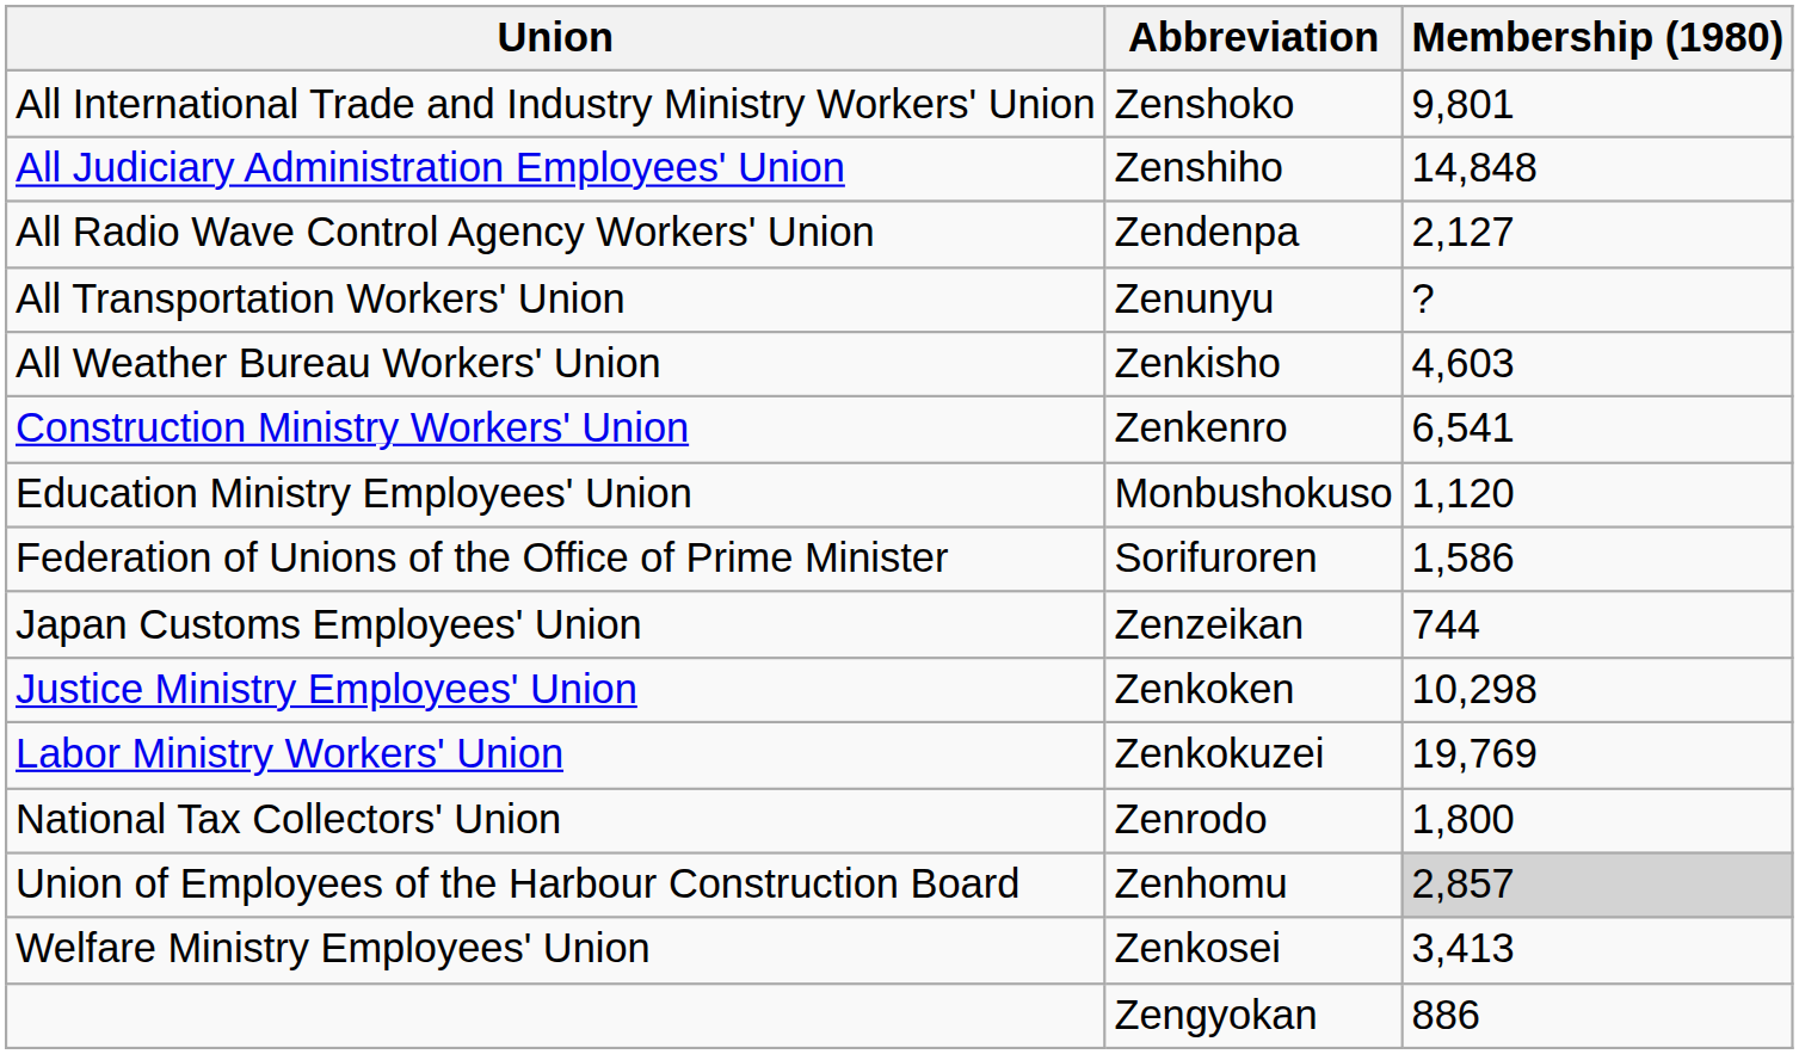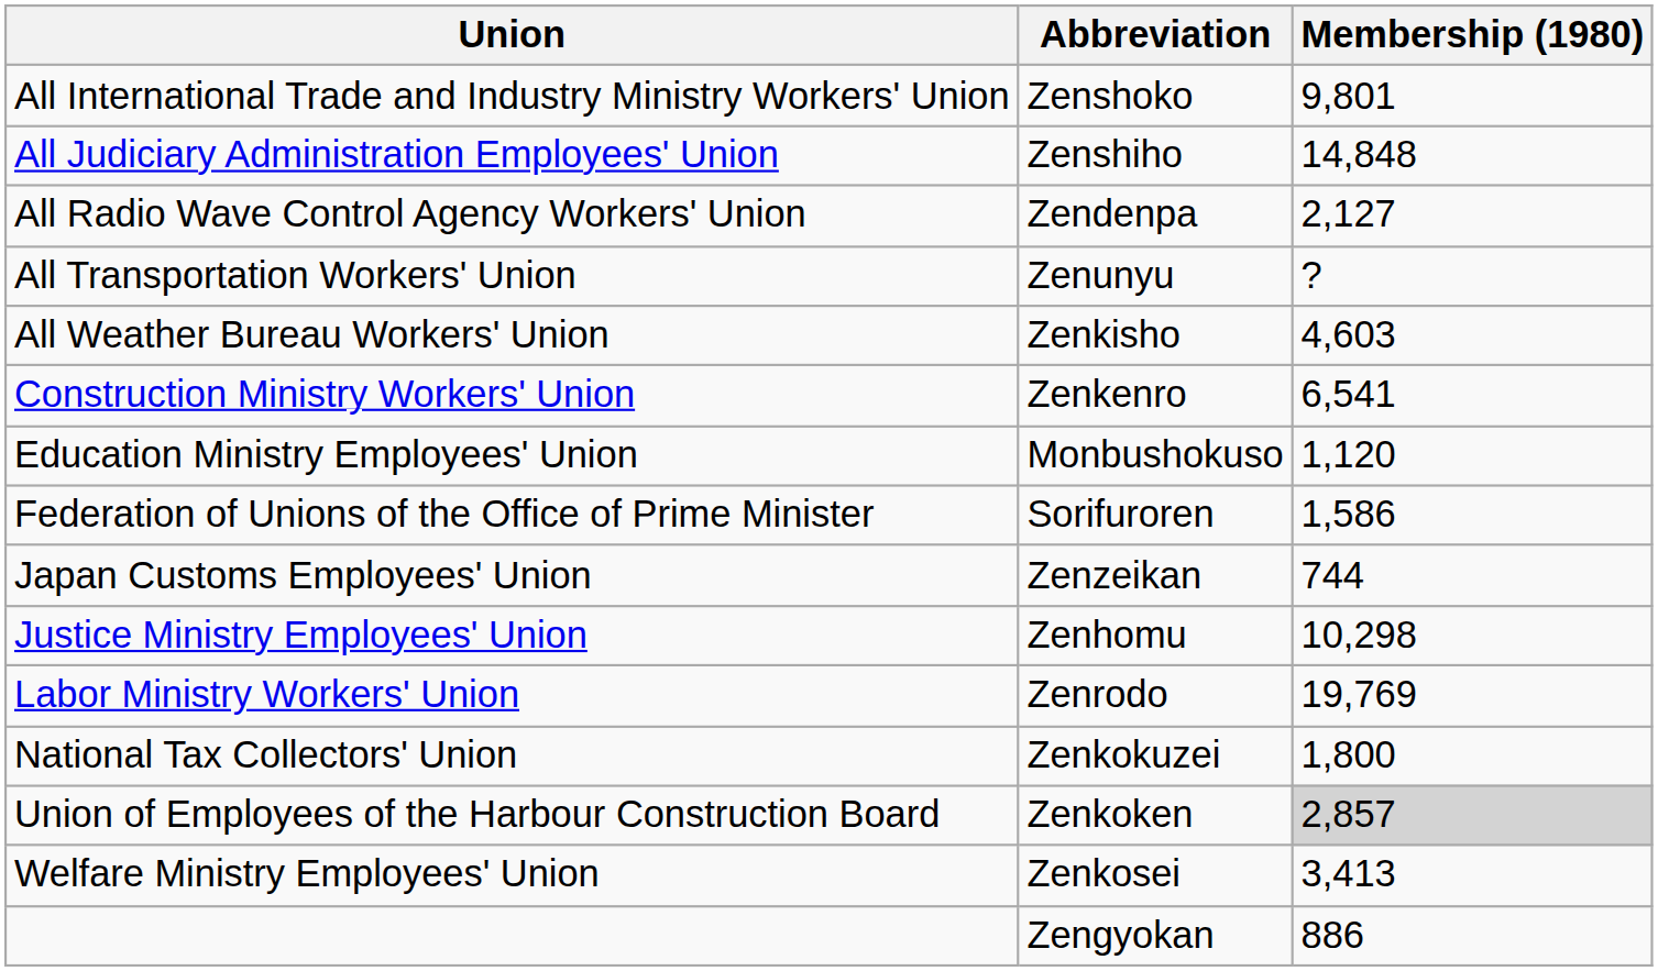 <table class="wikitable sortable">
 <tr>
 <th>Union</th>
 <th>Abbreviation</th>
 <th>Membership (1980)</th>
 </tr>
 <tr>
 <td>All International Trade and Industry Ministry Workers' Union</td>
 <td>Zenshoko</td>
 <td>9,801</td>
 </tr>
 <tr>
 <td><a href='#'>All Judiciary Administration Employees' Union</a></td>
 <td>Zenshiho</td>
 <td>14,848</td>
 </tr>
 <tr>
 <td>All Radio Wave Control Agency Workers' Union</td>
 <td>Zendenpa</td>
 <td>2,127</td>
 </tr>
 <tr>
 <td>All Transportation Workers' Union</td>
 <td>Zenunyu</td>
 <td>?</td>
 </tr>
 <tr>
 <td>All Weather Bureau Workers' Union</td>
 <td>Zenkisho</td>
 <td>4,603</td>
 </tr>
 <tr>
 <td><a href='#'>Construction Ministry Workers' Union</a></td>
 <td>Zenkenro</td>
 <td>6,541</td>
 </tr>
 <tr>
 <td>Education Ministry Employees' Union</td>
 <td>Monbushokuso</td>
 <td>1,120</td>
 </tr>
 <tr>
 <td>Federation of Unions of the Office of Prime Minister</td>
 <td>Sorifuroren</td>
 <td>1,586</td>
 </tr>
 <tr>
 <td>Japan Customs Employees' Union</td>
 <td>Zenzeikan</td>
 <td>744</td>
 </tr>
 <tr>
 <td><a href='#'>Justice Ministry Employees' Union</a></td>
-<td>Zenkoken</td>
+<td>Zenhomu</td>
 <td>10,298</td>
 </tr>
 <tr>
 <td><a href='#'>Labor Ministry Workers' Union</a></td>
-<td>Zenkokuzei</td>
+<td>Zenrodo</td>
 <td>19,769</td>
 </tr>
 <tr>
 <td>National Tax Collectors' Union</td>
-<td>Zenrodo</td>
+<td>Zenkokuzei</td>
 <td>1,800</td>
 </tr>
 <tr>
 <td>Union of Employees of the Harbour Construction Board</td>
-<td>Zenhomu</td>
+<td>Zenkoken</td>
 <td style="background: lightgrey;">2,857</td>
 </tr>
 <tr>
 <td>Welfare Ministry Employees' Union</td>
 <td>Zenkosei</td>
 <td>3,413</td>
 </tr>
 <tr>
 <td></td>
 <td>Zengyokan</td>
 <td>886</td>
 </tr>
 </table>
